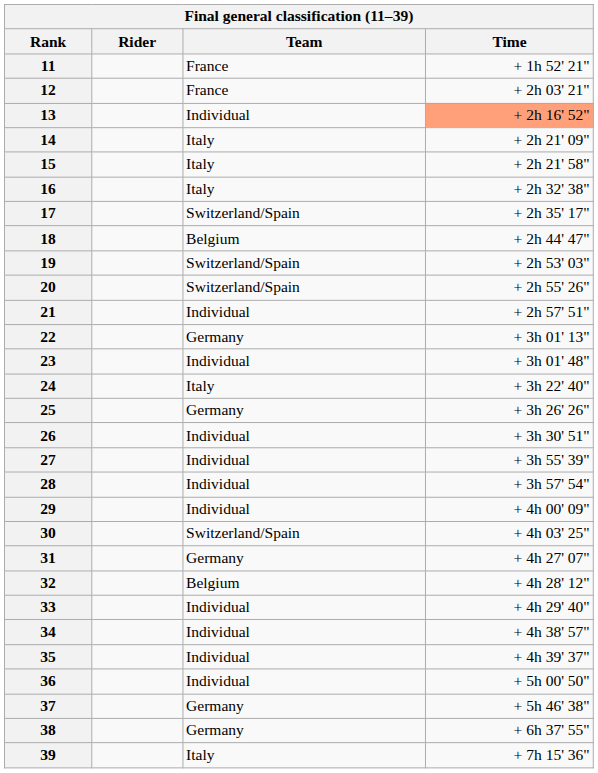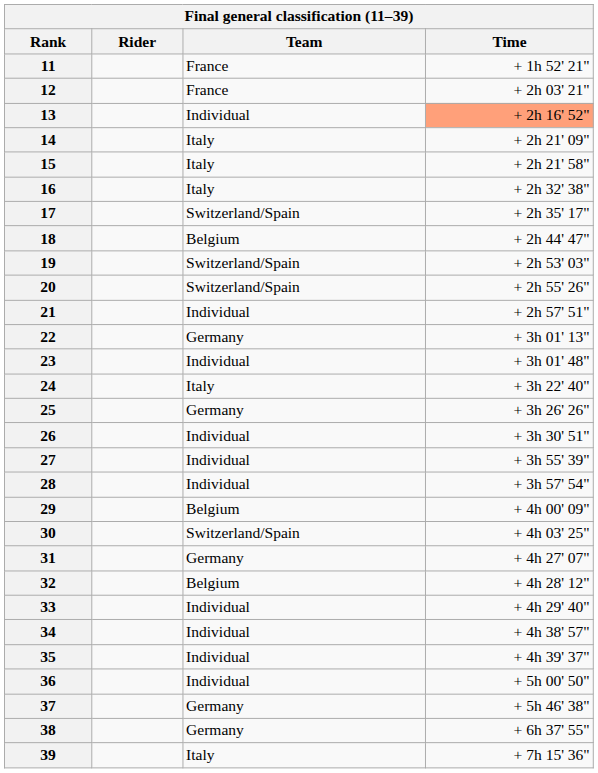 <table class="collapsible collapsed wikitable" style="width:38em;margin-top:-1px;">
 <tr>
 <th scope="col" colspan="4">Final general classification (11–39)</th>
 </tr>
 <tr>
 <th scope="col">Rank</th>
 <th scope="col">Rider</th>
 <th scope="col">Team</th>
 <th scope="col">Time</th>
 </tr>
 <tr>
 <th scope="row">11</th>
 <td></td>
 <td>France</td>
 <td style="text-align:right;">+ 1h 52' 21"</td>
 </tr>
 <tr>
 <th scope="row">12</th>
 <td></td>
 <td>France</td>
 <td style="text-align:right;">+ 2h 03' 21"</td>
 </tr>
 <tr>
 <th scope="row">13</th>
 <td></td>
 <td>Individual</td>
 <td style="background: lightsalmon; text-align:right;">+ 2h 16' 52"</td>
 </tr>
 <tr>
 <th scope="row">14</th>
 <td></td>
 <td>Italy</td>
 <td style="text-align:right;">+ 2h 21' 09"</td>
 </tr>
 <tr>
 <th scope="row">15</th>
 <td></td>
 <td>Italy</td>
 <td style="text-align:right;">+ 2h 21' 58"</td>
 </tr>
 <tr>
 <th scope="row">16</th>
 <td></td>
 <td>Italy</td>
 <td style="text-align:right;">+ 2h 32' 38"</td>
 </tr>
 <tr>
 <th scope="row">17</th>
 <td></td>
 <td>Switzerland/Spain</td>
 <td style="text-align:right;">+ 2h 35' 17"</td>
 </tr>
 <tr>
 <th scope="row">18</th>
 <td></td>
 <td>Belgium</td>
 <td style="text-align:right;">+ 2h 44' 47"</td>
 </tr>
 <tr>
 <th scope="row">19</th>
 <td></td>
 <td>Switzerland/Spain</td>
 <td style="text-align:right;">+ 2h 53' 03"</td>
 </tr>
 <tr>
 <th scope="row">20</th>
 <td></td>
 <td>Switzerland/Spain</td>
 <td style="text-align:right;">+ 2h 55' 26"</td>
 </tr>
 <tr>
 <th scope="row">21</th>
 <td></td>
 <td>Individual</td>
 <td style="text-align:right;">+ 2h 57' 51"</td>
 </tr>
 <tr>
 <th scope="row">22</th>
 <td></td>
 <td>Germany</td>
 <td style="text-align:right;">+ 3h 01' 13"</td>
 </tr>
 <tr>
 <th scope="row">23</th>
 <td></td>
 <td>Individual</td>
 <td style="text-align:right;">+ 3h 01' 48"</td>
 </tr>
 <tr>
 <th scope="row">24</th>
 <td></td>
 <td>Italy</td>
 <td style="text-align:right;">+ 3h 22' 40"</td>
 </tr>
 <tr>
 <th scope="row">25</th>
 <td></td>
 <td>Germany</td>
 <td style="text-align:right;">+ 3h 26' 26"</td>
 </tr>
 <tr>
 <th scope="row">26</th>
 <td></td>
 <td>Individual</td>
 <td style="text-align:right;">+ 3h 30' 51"</td>
 </tr>
 <tr>
 <th scope="row">27</th>
 <td></td>
 <td>Individual</td>
 <td style="text-align:right;">+ 3h 55' 39"</td>
 </tr>
 <tr>
 <th scope="row">28</th>
 <td></td>
 <td>Individual</td>
 <td style="text-align:right;">+ 3h 57' 54"</td>
 </tr>
 <tr>
 <th scope="row">29</th>
 <td></td>
-<td>Individual</td>
+<td>Belgium</td>
 <td style="text-align:right;">+ 4h 00' 09"</td>
 </tr>
 <tr>
 <th scope="row">30</th>
 <td></td>
 <td>Switzerland/Spain</td>
 <td style="text-align:right;">+ 4h 03' 25"</td>
 </tr>
 <tr>
 <th scope="row">31</th>
 <td></td>
 <td>Germany</td>
 <td style="text-align:right;">+ 4h 27' 07"</td>
 </tr>
 <tr>
 <th scope="row">32</th>
 <td></td>
 <td>Belgium</td>
 <td style="text-align:right;">+ 4h 28' 12"</td>
 </tr>
 <tr>
 <th scope="row">33</th>
 <td></td>
 <td>Individual</td>
 <td style="text-align:right;">+ 4h 29' 40"</td>
 </tr>
 <tr>
 <th scope="row">34</th>
 <td></td>
 <td>Individual</td>
 <td style="text-align:right;">+ 4h 38' 57"</td>
 </tr>
 <tr>
 <th scope="row">35</th>
 <td></td>
 <td>Individual</td>
 <td style="text-align:right;">+ 4h 39' 37"</td>
 </tr>
 <tr>
 <th scope="row">36</th>
 <td></td>
 <td>Individual</td>
 <td style="text-align:right;">+ 5h 00' 50"</td>
 </tr>
 <tr>
 <th scope="row">37</th>
 <td></td>
 <td>Germany</td>
 <td style="text-align:right;">+ 5h 46' 38"</td>
 </tr>
 <tr>
 <th scope="row">38</th>
 <td></td>
 <td>Germany</td>
 <td style="text-align:right;">+ 6h 37' 55"</td>
 </tr>
 <tr>
 <th scope="row">39</th>
 <td></td>
 <td>Italy</td>
 <td style="text-align:right;">+ 7h 15' 36"</td>
 </tr>
 </table>
